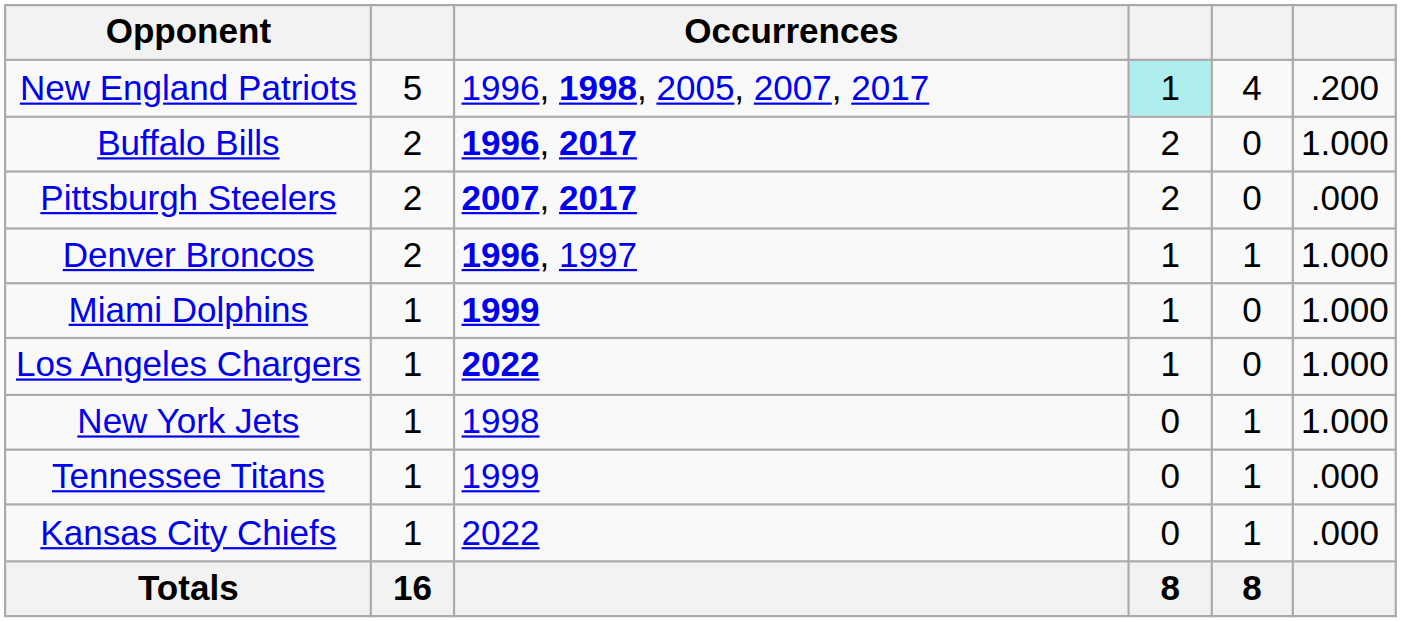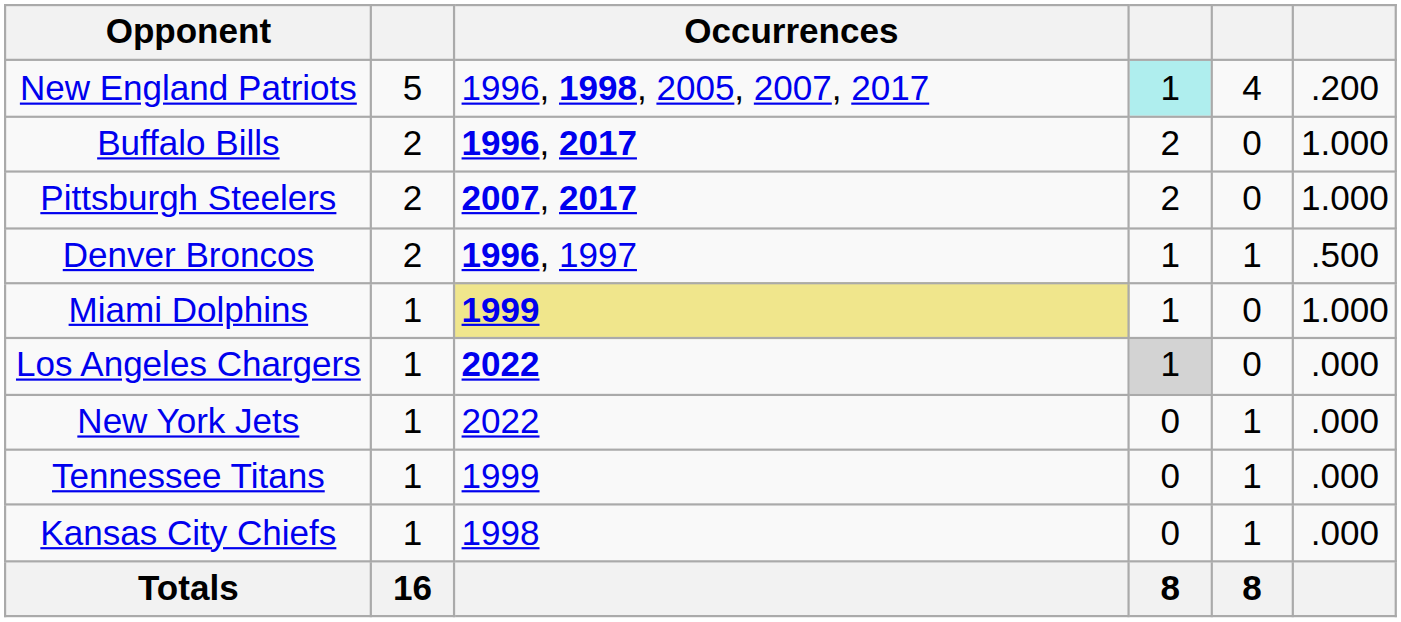 <table class="wikitable sortable" style="text-align: center; width: 72%;">
 <tr>
 <th width="160">Opponent</th>
 <th width="30"></th>
 <th>Occurrences</th>
 <th width="30"></th>
 <th width="30"></th>
 <th width="40"></th>
 </tr>
 <tr>
 <td><a href='#'>New England Patriots</a></td>
 <td>5</td>
 <td align=left><a href='#'>1996</a>, <strong><a href='#'>1998</a></strong>, <a href='#'>2005</a>, <a href='#'>2007</a>, <a href='#'>2017</a></td>
 <td style="background: paleturquoise;">1</td>
 <td>4</td>
 <td>.200</td>
 </tr>
 <tr>
 <td><a href='#'>Buffalo Bills</a></td>
 <td>2</td>
 <td align=left><strong><a href='#'>1996</a></strong>, <strong><a href='#'>2017</a></strong></td>
 <td>2</td>
 <td>0</td>
 <td>1.000</td>
 </tr>
 <tr>
 <td><a href='#'>Pittsburgh Steelers</a></td>
 <td>2</td>
 <td align=left><strong><a href='#'>2007</a></strong>, <strong><a href='#'>2017</a></strong></td>
 <td>2</td>
 <td>0</td>
-<td>.000</td>
+<td>1.000</td>
 </tr>
 <tr>
 <td><a href='#'>Denver Broncos</a></td>
 <td>2</td>
 <td align=left><strong><a href='#'>1996</a></strong>, <a href='#'>1997</a></td>
 <td>1</td>
 <td>1</td>
-<td>1.000</td>
+<td>.500</td>
 </tr>
 <tr>
 <td><a href='#'>Miami Dolphins</a></td>
 <td>1</td>
-<td align=left><strong><a href='#'>1999</a></strong></td>
+<td align=left style="background: khaki;"><strong><a href='#'>1999</a></strong></td>
 <td>1</td>
 <td>0</td>
 <td>1.000</td>
 </tr>
 <tr>
 <td><a href='#'>Los Angeles Chargers</a></td>
 <td>1</td>
 <td align=left><strong><a href='#'>2022</a></strong></td>
-<td>1</td>
+<td style="background: lightgrey;">1</td>
 <td>0</td>
-<td>1.000</td>
+<td>.000</td>
 </tr>
 <tr>
 <td><a href='#'>New York Jets</a></td>
 <td>1</td>
-<td align=left><a href='#'>1998</a></td>
+<td align=left><a href='#'>2022</a></td>
 <td>0</td>
 <td>1</td>
-<td>1.000</td>
+<td>.000</td>
 </tr>
 <tr>
 <td><a href='#'>Tennessee Titans</a></td>
 <td>1</td>
 <td align=left><a href='#'>1999</a></td>
 <td>0</td>
 <td>1</td>
 <td>.000</td>
 </tr>
 <tr>
 <td><a href='#'>Kansas City Chiefs</a></td>
 <td>1</td>
-<td align=left><a href='#'>2022</a></td>
+<td align=left><a href='#'>1998</a></td>
 <td>0</td>
 <td>1</td>
 <td>.000</td>
 </tr>
 <tr>
 <th>Totals</th>
 <th>16</th>
 <th></th>
 <th>8</th>
 <th>8</th>
 <th></th>
 </tr>
 </table>
